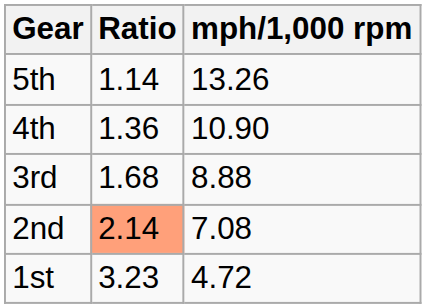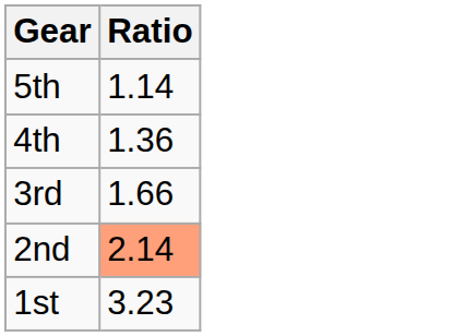 <table class="wikitable">
 <tr>
 <th>Gear</th>
 <th>Ratio</th>
-<th>mph/1,000 rpm</th>
 </tr>
 <tr valign="top">
 <td>5th</td>
 <td>1.14</td>
-<td>13.26</td>
 </tr>
 <tr>
 <td>4th</td>
 <td>1.36</td>
-<td>10.90</td>
 </tr>
 <tr>
 <td>3rd</td>
-<td>1.68</td>
-<td>8.88</td>
+<td>1.66</td>
 </tr>
 <tr>
 <td>2nd</td>
 <td style="background: lightsalmon;">2.14</td>
-<td>7.08</td>
 </tr>
 <tr>
 <td>1st</td>
 <td>3.23</td>
-<td>4.72</td>
 </tr>
 </table>
